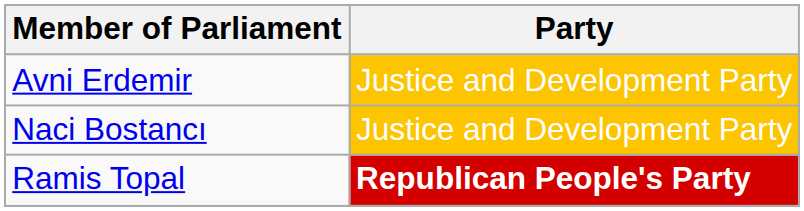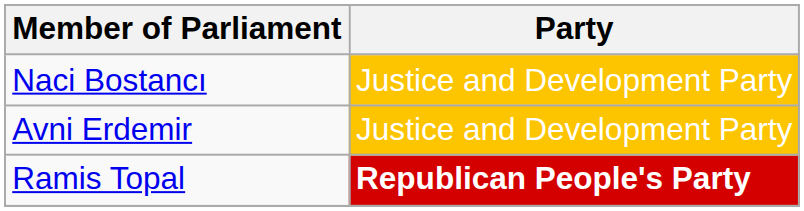 <table class="wikitable">
 <tr>
 <th>Member of Parliament</th>
 <th>Party</th>
 </tr>
 <tr>
-<td><a href='#'>Avni Erdemir</a></td>
+<td><a href='#'>Naci Bostancı</a></td>
 <td style="background:#FDC400; color:white">Justice and Development Party</td>
 </tr>
 <tr>
-<td><a href='#'>Naci Bostancı</a></td>
+<td><a href='#'>Avni Erdemir</a></td>
 <td style="background:#FDC400; color:white">Justice and Development Party</td>
 </tr>
 <tr>
 <td><a href='#'>Ramis Topal</a></td>
 <td style="background:#D40000; color:white"><strong>Republican People's Party</strong></td>
 </tr>
 <tr>
 </tr>
 </table>
